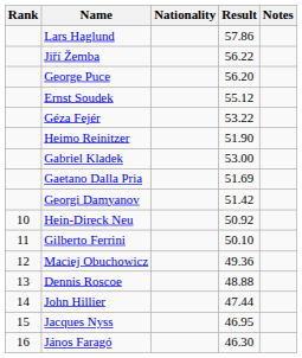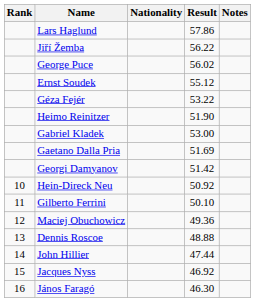 <table class="wikitable sortable" style="text-align:center">
 <tr>
 <th>Rank</th>
 <th>Name</th>
 <th>Nationality</th>
 <th>Result</th>
 <th>Notes</th>
 </tr>
 <tr>
 <td></td>
 <td align=left><a href='#'>Lars Haglund</a></td>
 <td align=left></td>
 <td>57.86</td>
 <td></td>
 </tr>
 <tr>
 <td></td>
 <td align=left><a href='#'>Jiří Žemba</a></td>
 <td align=left></td>
 <td>56.22</td>
 <td></td>
 </tr>
 <tr>
 <td></td>
 <td align=left><a href='#'>George Puce</a></td>
 <td align=left></td>
-<td>56.20</td>
+<td>56.02</td>
 <td></td>
 </tr>
 <tr>
 <td></td>
 <td align=left><a href='#'>Ernst Soudek</a></td>
 <td align=left></td>
 <td>55.12</td>
 <td></td>
 </tr>
 <tr>
 <td></td>
 <td align=left><a href='#'>Géza Fejér</a></td>
 <td align=left></td>
 <td>53.22</td>
 <td></td>
 </tr>
 <tr>
 <td></td>
 <td align=left><a href='#'>Heimo Reinitzer</a></td>
 <td align=left></td>
 <td>51.90</td>
 <td></td>
 </tr>
 <tr>
 <td></td>
 <td align=left><a href='#'>Gabriel Kladek</a></td>
 <td align=left></td>
 <td>53.00</td>
 <td></td>
 </tr>
 <tr>
 <td></td>
 <td align=left><a href='#'>Gaetano Dalla Pria</a></td>
 <td align=left></td>
 <td>51.69</td>
 <td></td>
 </tr>
 <tr>
 <td></td>
 <td align=left><a href='#'>Georgi Damyanov</a></td>
 <td align=left></td>
 <td>51.42</td>
 <td></td>
 </tr>
 <tr>
 <td>10</td>
 <td align=left><a href='#'>Hein-Direck Neu</a></td>
 <td align=left></td>
 <td>50.92</td>
 <td></td>
 </tr>
 <tr>
 <td>11</td>
 <td align=left><a href='#'>Gilberto Ferrini</a></td>
 <td align=left></td>
 <td>50.10</td>
 <td></td>
 </tr>
 <tr>
 <td>12</td>
 <td align=left><a href='#'>Maciej Obuchowicz</a></td>
 <td align=left></td>
 <td>49.36</td>
 <td></td>
 </tr>
 <tr>
 <td>13</td>
 <td align=left><a href='#'>Dennis Roscoe</a></td>
 <td align=left></td>
 <td>48.88</td>
 <td></td>
 </tr>
 <tr>
 <td>14</td>
 <td align=left><a href='#'>John Hillier</a></td>
 <td align=left></td>
 <td>47.44</td>
 <td></td>
 </tr>
 <tr>
 <td>15</td>
 <td align=left><a href='#'>Jacques Nyss</a></td>
 <td align=left></td>
-<td>46.95</td>
+<td>46.92</td>
 <td></td>
 </tr>
 <tr>
 <td>16</td>
 <td align=left><a href='#'>János Faragó</a></td>
 <td align=left></td>
 <td>46.30</td>
 <td></td>
 </tr>
 </table>
